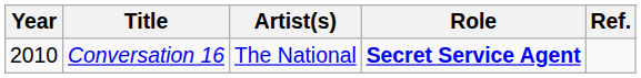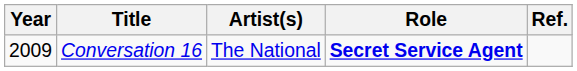 <table class="wikitable unsortable">
 <tr>
 <th>Year</th>
 <th>Title</th>
 <th>Artist(s)</th>
 <th>Role</th>
 <th>Ref.</th>
 </tr>
 <tr>
-<td>2010</td>
+<td>2009</td>
 <td><em><a href='#'>Conversation 16</a></em></td>
 <td><a href='#'>The National</a></td>
 <td><strong><a href='#'>Secret Service Agent</a></strong></td>
 <td></td>
 </tr>
 </table>
